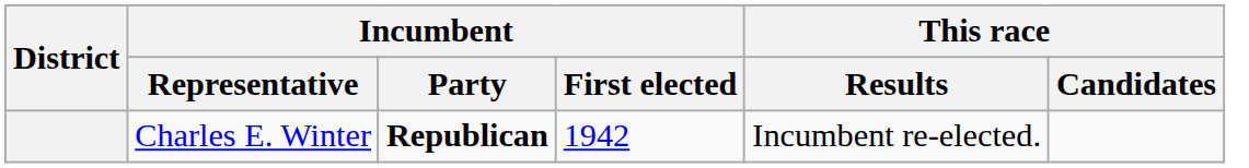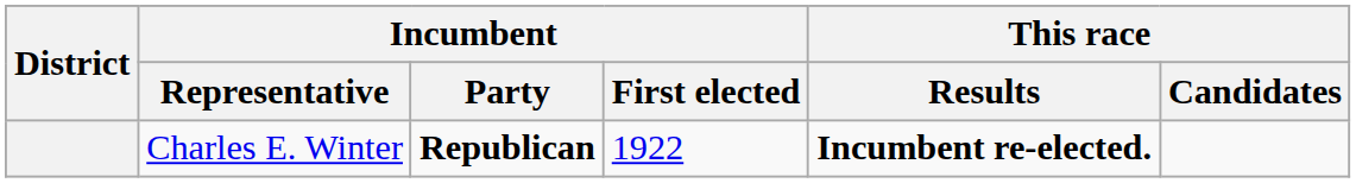 <table class=wikitable>
 <tr>
 <th rowspan=2>District</th>
 <th colspan=3>Incumbent</th>
 <th colspan=2>This race</th>
 </tr>
 <tr>
 <th>Representative</th>
 <th>Party</th>
 <th>First elected</th>
 <th>Results</th>
 <th>Candidates</th>
 </tr>
 <tr>
 <th></th>
 <td><a href='#'>Charles E. Winter</a></td>
 <td><strong>Republican</strong></td>
-<td><a href='#'>1942</a></td>
-<td>Incumbent re-elected.</td>
+<td><a href='#'>1922</a></td>
+<td><strong>Incumbent re-elected.</strong></td>
 <td nowrap></td>
 </tr>
 </table>
